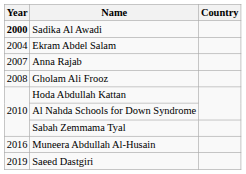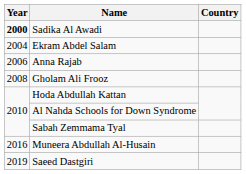 <table class="wikitable plainrowheaders sortable">
 <tr>
 <th>Year</th>
 <th>Name</th>
 <th>Country</th>
 </tr>
 <tr>
 <td><strong>2000</strong></td>
 <td>Sadika Al Awadi</td>
 <td></td>
 </tr>
 <tr>
 <td>2004</td>
 <td>Ekram Abdel Salam</td>
 <td></td>
 </tr>
 <tr>
-<td>2007</td>
+<td>2006</td>
 <td>Anna Rajab</td>
 <td></td>
 </tr>
 <tr>
 <td>2008</td>
 <td>Gholam Ali Frooz</td>
 <td></td>
 </tr>
 <tr>
 <td rowspan="3">2010</td>
 <td>Hoda Abdullah Kattan</td>
 <td rowspan="2"></td>
 </tr>
 <tr>
 <td>Al Nahda Schools for Down Syndrome</td>
 </tr>
 <tr>
 <td>Sabah Zemmama Tyal</td>
 <td></td>
 </tr>
 <tr>
 <td>2016</td>
 <td>Muneera Abdullah Al-Husain</td>
 <td></td>
 </tr>
 <tr>
 <td>2019</td>
 <td>Saeed Dastgiri</td>
 <td></td>
 </tr>
 </table>
